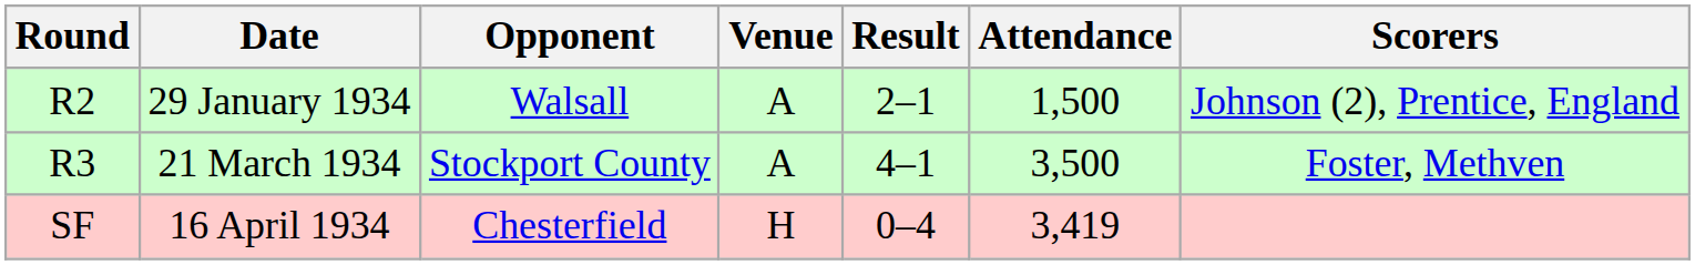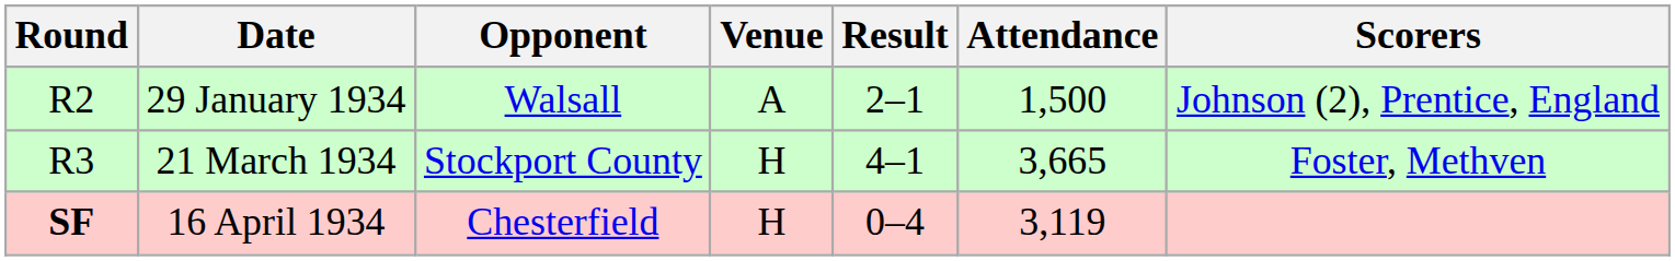 <table class="wikitable" style="font-size:100%; text-align:center">
 <tr>
 <th>Round</th>
 <th>Date</th>
 <th>Opponent</th>
 <th>Venue</th>
 <th>Result</th>
 <th>Attendance</th>
 <th>Scorers</th>
 </tr>
 <tr style="background-color: #CCFFCC;">
 <td>R2</td>
 <td>29 January 1934</td>
 <td><a href='#'>Walsall</a></td>
 <td>A</td>
 <td>2–1</td>
 <td>1,500</td>
 <td><a href='#'>Johnson</a> (2), <a href='#'>Prentice</a>, <a href='#'>England</a></td>
 </tr>
 <tr style="background-color: #CCFFCC;">
 <td>R3</td>
 <td>21 March 1934</td>
 <td><a href='#'>Stockport County</a></td>
-<td>A</td>
+<td>H</td>
 <td>4–1</td>
-<td>3,500</td>
+<td>3,665</td>
 <td><a href='#'>Foster</a>, <a href='#'>Methven</a></td>
 </tr>
 <tr style="background-color: #FFCCCC;">
-<td>SF</td>
+<td><strong>SF</strong></td>
 <td>16 April 1934</td>
 <td><a href='#'>Chesterfield</a></td>
 <td>H</td>
 <td>0–4</td>
-<td>3,419</td>
+<td>3,119</td>
 <td></td>
 </tr>
 </table>
